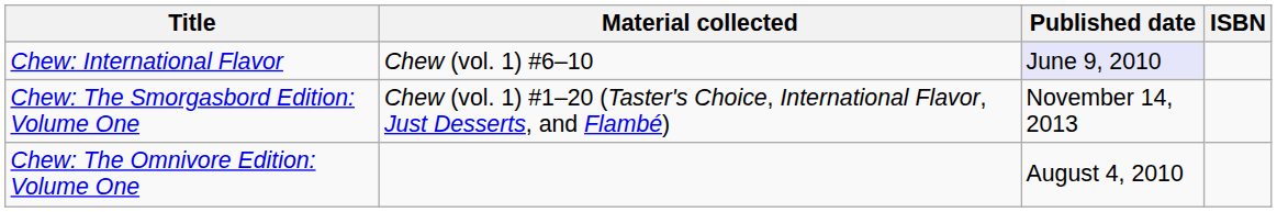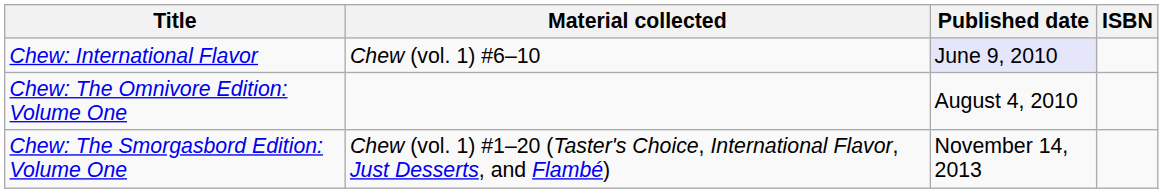 <table class="wikitable">
 <tr>
 <th>Title</th>
 <th>Material collected</th>
 <th>Published date</th>
 <th>ISBN</th>
 </tr>
 <tr>
 <td><a href='#'><em>Chew: International Flavor</em></a></td>
 <td><em>Chew</em> (vol. 1) #6–10</td>
 <td style="background: lavender;">June 9, 2010</td>
 <td></td>
 </tr>
 <tr>
+<td><a href='#'><em>Chew: The Omnivore Edition: Volume One</em></a></td>
+<td></td>
+<td>August 4, 2010</td>
+<td></td>
+</tr>
+<tr>
 <td><a href='#'><em>Chew: The Smorgasbord Edition: Volume One</em></a></td>
 <td><em>Chew</em> (vol. 1) #1–20 (<em>Taster's Choice</em>, <em>International Flavor</em>, <em><a href='#'>Just Desserts</a></em>, and <em><a href='#'>Flambé</a></em>)</td>
 <td>November 14, 2013</td>
 <td></td>
 </tr>
-<tr>
-<td><a href='#'><em>Chew: The Omnivore Edition: Volume One</em></a></td>
-<td></td>
-<td>August 4, 2010</td>
-<td></td>
-</tr>
 </table>
